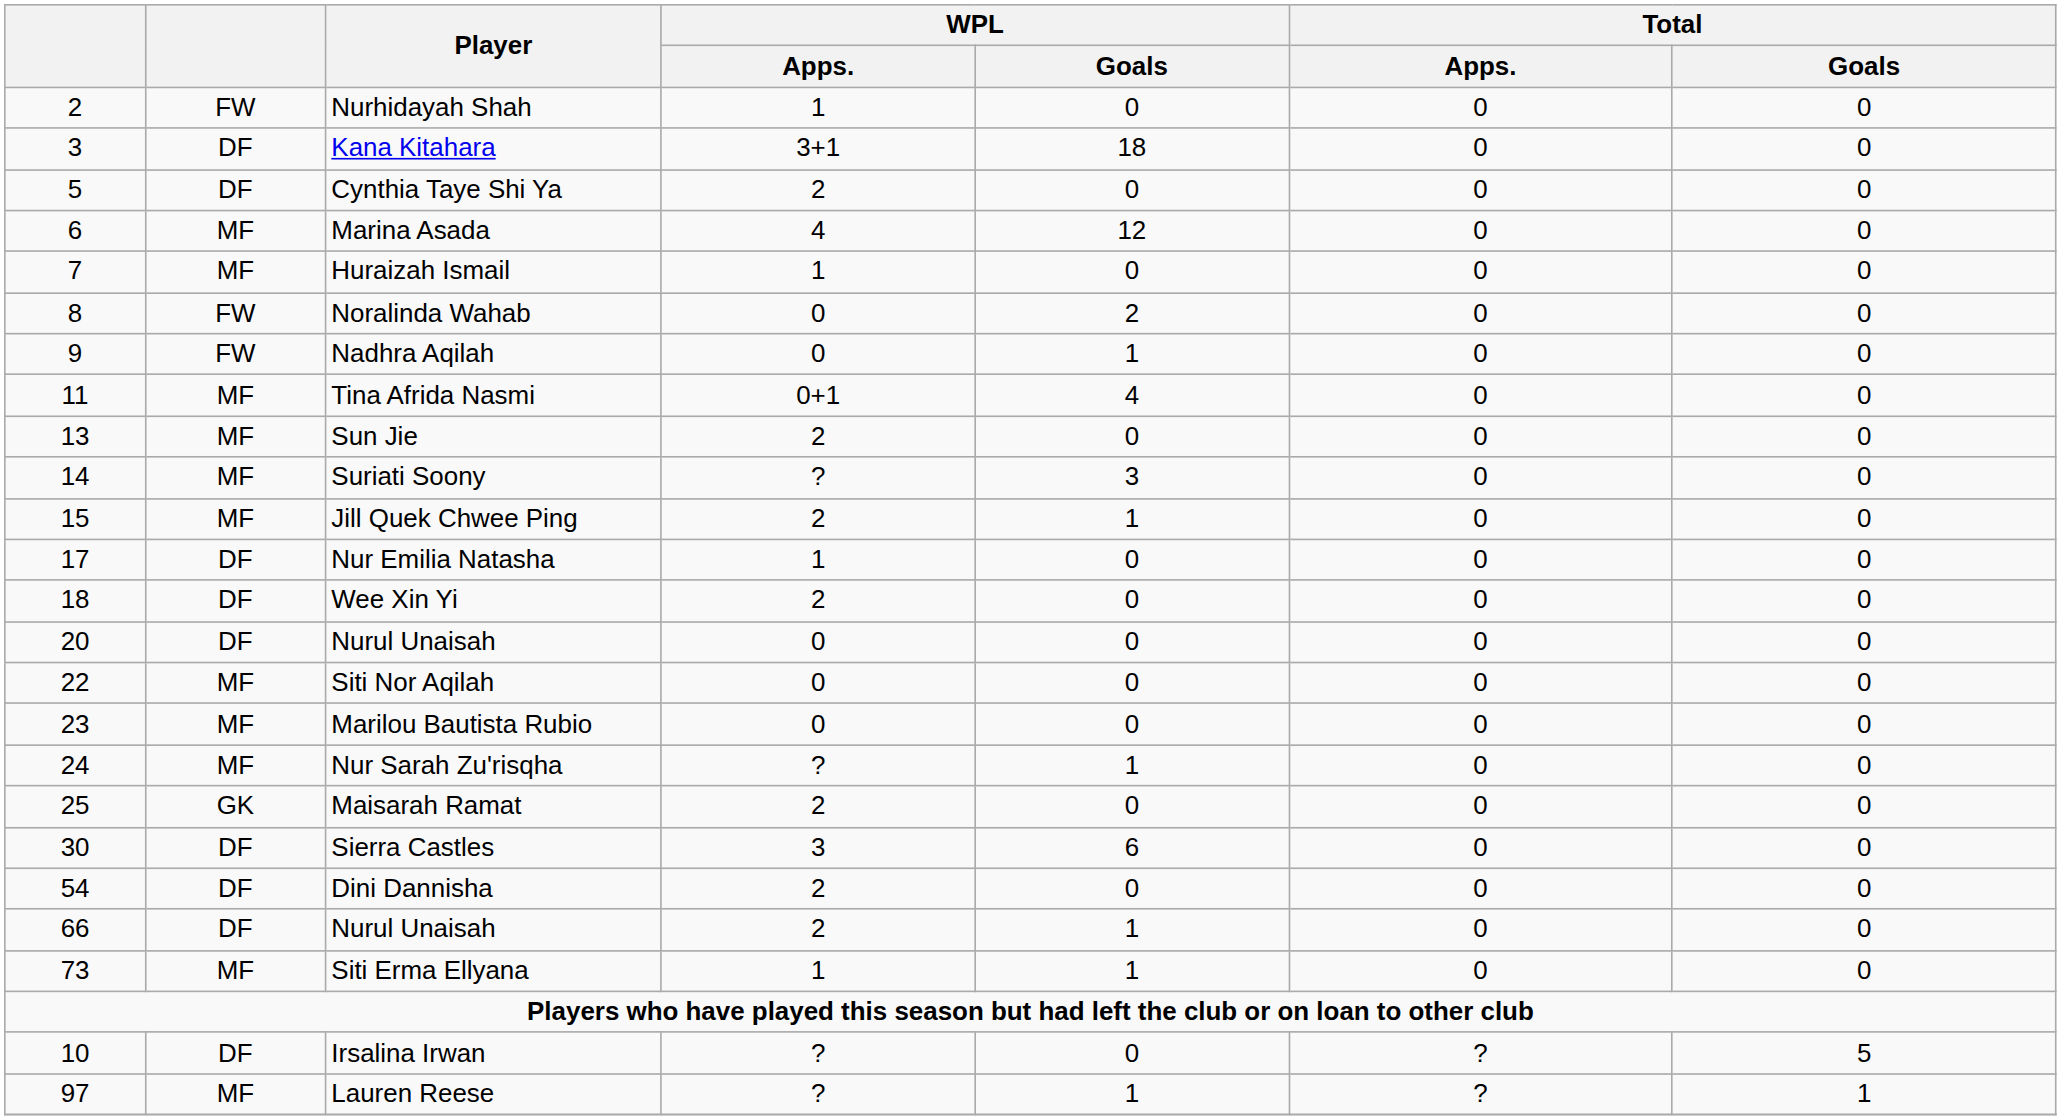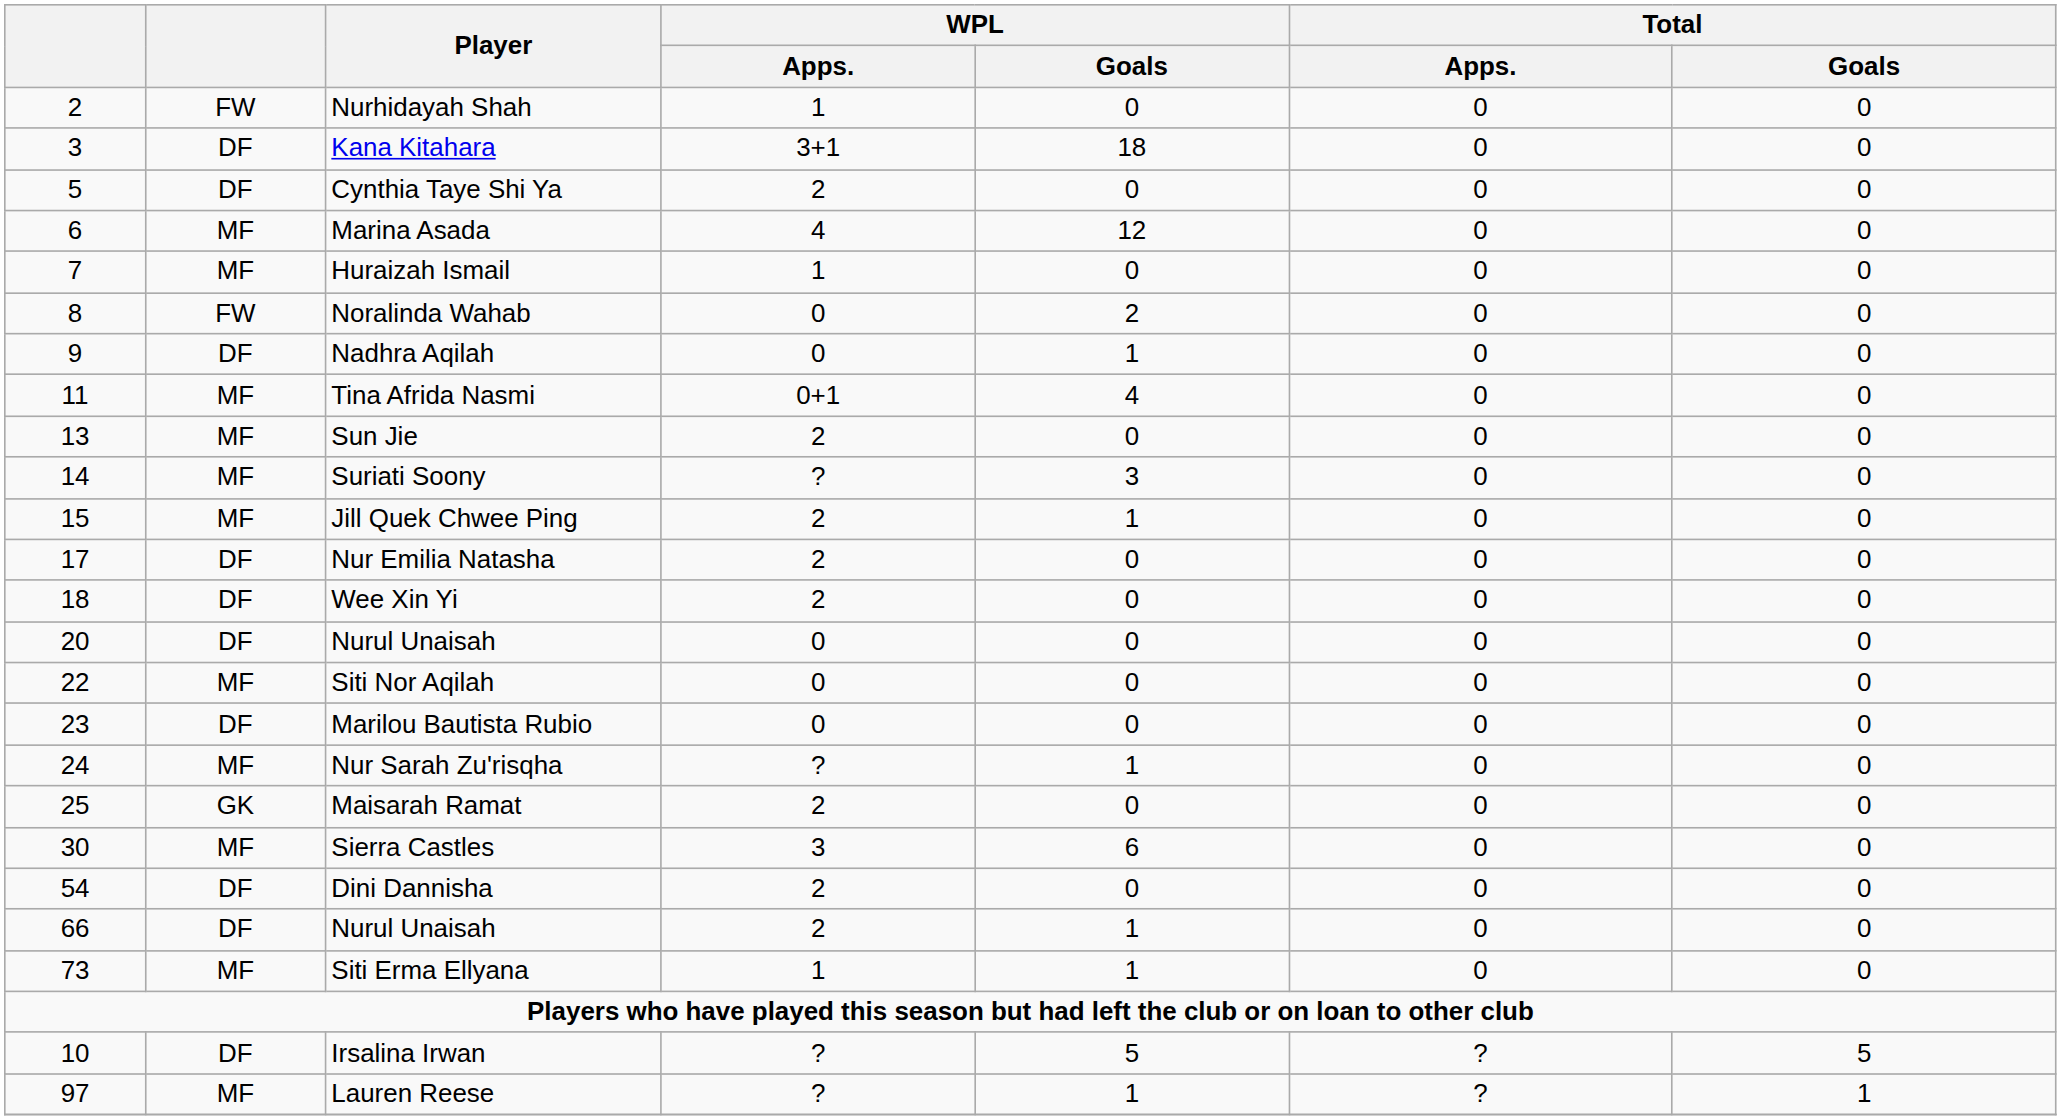 <table class="wikitable" style="text-align:center; font-size:100%; width:80%;">
 <tr>
 <th rowspan=2></th>
 <th rowspan=2></th>
 <th rowspan=2 width="200">Player</th>
 <th colspan=2 width="105">WPL</th>
 <th colspan=2 width="130">Total</th>
 </tr>
 <tr>
 <th>Apps.</th>
 <th>Goals</th>
 <th>Apps.</th>
 <th>Goals</th>
 </tr>
 <tr>
 <td>2</td>
 <td>FW</td>
 <td align="left"> Nurhidayah Shah</td>
 <td>1</td>
 <td>0</td>
 <td>0</td>
 <td>0</td>
 </tr>
 <tr>
 <td>3</td>
 <td>DF</td>
 <td align="left"> <a href='#'>Kana Kitahara</a></td>
 <td>3+1</td>
 <td>18</td>
 <td>0</td>
 <td>0</td>
 </tr>
 <tr>
 <td>5</td>
 <td>DF</td>
 <td align="left"> Cynthia Taye Shi Ya</td>
 <td>2</td>
 <td>0</td>
 <td>0</td>
 <td>0</td>
 </tr>
 <tr>
 <td>6</td>
 <td>MF</td>
 <td align="left"> Marina Asada</td>
 <td>4</td>
 <td>12</td>
 <td>0</td>
 <td>0</td>
 </tr>
 <tr>
 <td>7</td>
 <td>MF</td>
 <td align="left"> Huraizah Ismail</td>
 <td>1</td>
 <td>0</td>
 <td>0</td>
 <td>0</td>
 </tr>
 <tr>
 <td>8</td>
 <td>FW</td>
 <td align="left"> Noralinda Wahab</td>
 <td>0</td>
 <td>2</td>
 <td>0</td>
 <td>0</td>
 </tr>
 <tr>
 <td>9</td>
-<td>FW</td>
+<td>DF</td>
 <td align="left"> Nadhra Aqilah</td>
 <td>0</td>
 <td>1</td>
 <td>0</td>
 <td>0</td>
 </tr>
 <tr>
 <td>11</td>
 <td>MF</td>
 <td align="left"> Tina Afrida Nasmi</td>
 <td>0+1</td>
 <td>4</td>
 <td>0</td>
 <td>0</td>
 </tr>
 <tr>
 <td>13</td>
 <td>MF</td>
 <td align="left"> Sun Jie</td>
 <td>2</td>
 <td>0</td>
 <td>0</td>
 <td>0</td>
 </tr>
 <tr>
 <td>14</td>
 <td>MF</td>
 <td align="left"> Suriati Soony</td>
 <td>?</td>
 <td>3</td>
 <td>0</td>
 <td>0</td>
 </tr>
 <tr>
 <td>15</td>
 <td>MF</td>
 <td align="left"> Jill Quek Chwee Ping</td>
 <td>2</td>
 <td>1</td>
 <td>0</td>
 <td>0</td>
 </tr>
 <tr>
 <td>17</td>
 <td>DF</td>
 <td align="left"> Nur Emilia Natasha</td>
-<td>1</td>
+<td>2</td>
 <td>0</td>
 <td>0</td>
 <td>0</td>
 </tr>
 <tr>
 <td>18</td>
 <td>DF</td>
 <td align="left"> Wee Xin Yi</td>
 <td>2</td>
 <td>0</td>
 <td>0</td>
 <td>0</td>
 </tr>
 <tr>
 <td>20</td>
 <td>DF</td>
 <td align="left"> Nurul Unaisah</td>
 <td>0</td>
 <td>0</td>
 <td>0</td>
 <td>0</td>
 </tr>
 <tr>
 <td>22</td>
 <td>MF</td>
 <td align="left"> Siti Nor Aqilah</td>
 <td>0</td>
 <td>0</td>
 <td>0</td>
 <td>0</td>
 </tr>
 <tr>
 <td>23</td>
-<td>MF</td>
+<td>DF</td>
 <td align="left"> Marilou Bautista Rubio</td>
 <td>0</td>
 <td>0</td>
 <td>0</td>
 <td>0</td>
 </tr>
 <tr>
 <td>24</td>
 <td>MF</td>
 <td align="left"> Nur Sarah Zu'risqha</td>
 <td>?</td>
 <td>1</td>
 <td>0</td>
 <td>0</td>
 </tr>
 <tr>
 <td>25</td>
 <td>GK</td>
 <td align="left"> Maisarah Ramat</td>
 <td>2</td>
 <td>0</td>
 <td>0</td>
 <td>0</td>
 </tr>
 <tr>
 <td>30</td>
-<td>DF</td>
+<td>MF</td>
 <td align="left"> Sierra Castles</td>
 <td>3</td>
 <td>6</td>
 <td>0</td>
 <td>0</td>
 </tr>
 <tr>
 <td>54</td>
 <td>DF</td>
 <td align="left"> Dini Dannisha</td>
 <td>2</td>
 <td>0</td>
 <td>0</td>
 <td>0</td>
 </tr>
 <tr>
 <td>66</td>
 <td>DF</td>
 <td align="left"> Nurul Unaisah</td>
 <td>2</td>
 <td>1</td>
 <td>0</td>
 <td>0</td>
 </tr>
 <tr>
 <td>73</td>
 <td>MF</td>
 <td align="left"> Siti Erma Ellyana</td>
 <td>1</td>
 <td>1</td>
 <td>0</td>
 <td>0</td>
 </tr>
 <tr>
 <td colspan="15"><strong>Players who have played this season but had left the club or on loan to other club</strong></td>
 </tr>
 <tr>
 <td>10</td>
 <td>DF</td>
 <td align="left"> Irsalina Irwan</td>
 <td>?</td>
-<td>0</td>
+<td>5</td>
 <td>?</td>
 <td>5</td>
 </tr>
 <tr>
 <td>97</td>
 <td>MF</td>
 <td align="left"> Lauren Reese</td>
 <td>?</td>
 <td>1</td>
 <td>?</td>
 <td>1</td>
 </tr>
 <tr>
 </tr>
 </table>
